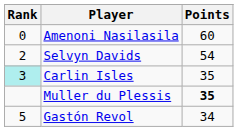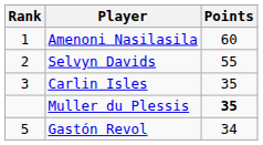 <table class="wikitable sortable">
 <tr>
 </tr>
 <tr>
 <th>Rank</th>
 <th>Player</th>
 <th>Points</th>
 </tr>
 <tr>
-<td align=center>0</td>
+<td align=center>1</td>
 <td> <a href='#'>Amenoni Nasilasila</a></td>
 <td align=center>60</td>
 </tr>
 <tr>
 <td align=center>2</td>
 <td> <a href='#'>Selvyn Davids</a></td>
-<td align=center>54</td>
+<td align=center>55</td>
 </tr>
 <tr>
-<td align=center style="background: paleturquoise;">3</td>
+<td align=center>3</td>
 <td> <a href='#'>Carlin Isles</a></td>
 <td align=center>35</td>
 </tr>
 <tr>
 <td align=center></td>
 <td> <a href='#'>Muller du Plessis</a></td>
 <td align=center><strong>35</strong></td>
 </tr>
 <tr>
 <td align=center>5</td>
 <td> <a href='#'>Gastón Revol</a></td>
 <td align=center>34</td>
 </tr>
 </table>
